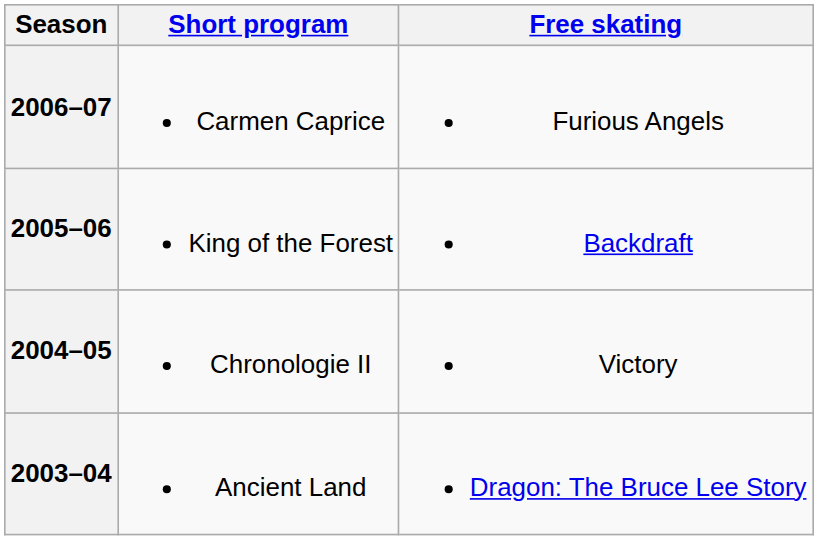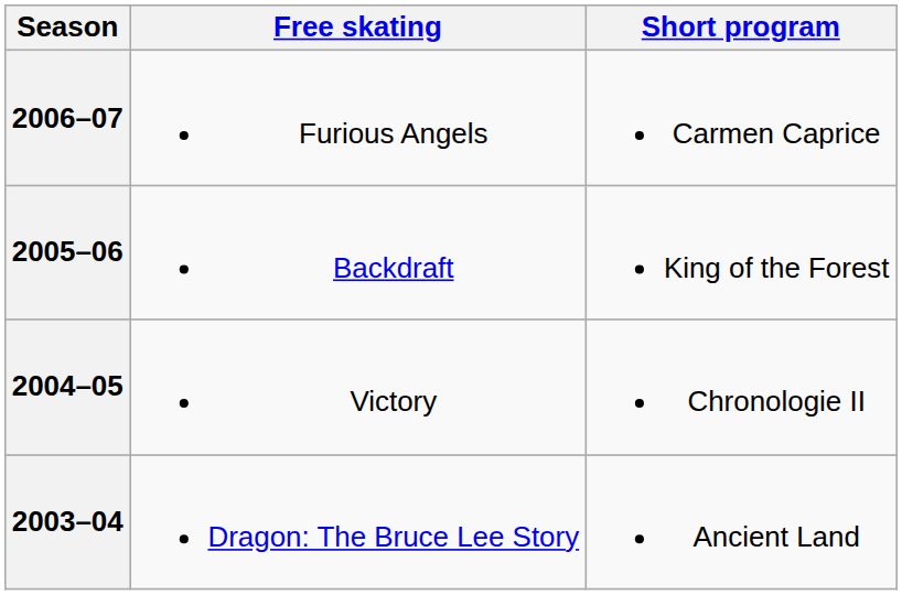 <table class=wikitable style=text-align:center>
 <tr>
 <th>Season</th>
+<th><a href='#'>Free skating</a></th>
 <th><a href='#'>Short program</a></th>
-<th><a href='#'>Free skating</a></th>
 </tr>
 <tr>
 <th>2006–07 <br> </th>
+<td><br><ul><li>Furious Angels <br></li></ul></td>
 <td><br><ul><li>Carmen Caprice</li></ul></td>
-<td><br><ul><li>Furious Angels <br></li></ul></td>
 </tr>
 <tr>
 <th>2005–06 <br> </th>
+<td><br><ul><li><a href='#'>Backdraft</a> <br></li></ul></td>
 <td><br><ul><li>King of the Forest <br></li></ul></td>
-<td><br><ul><li><a href='#'>Backdraft</a> <br></li></ul></td>
 </tr>
 <tr>
 <th>2004–05 <br> </th>
+<td><br><ul><li>Victory <br></li></ul></td>
 <td><br><ul><li>Chronologie II <br></li></ul></td>
-<td><br><ul><li>Victory <br></li></ul></td>
 </tr>
 <tr>
 <th>2003–04 <br> </th>
+<td><br><ul><li><a href='#'>Dragon: The Bruce Lee Story</a> <br></li></ul></td>
 <td><br><ul><li>Ancient Land <br></li></ul></td>
-<td><br><ul><li><a href='#'>Dragon: The Bruce Lee Story</a> <br></li></ul></td>
 </tr>
 </table>
